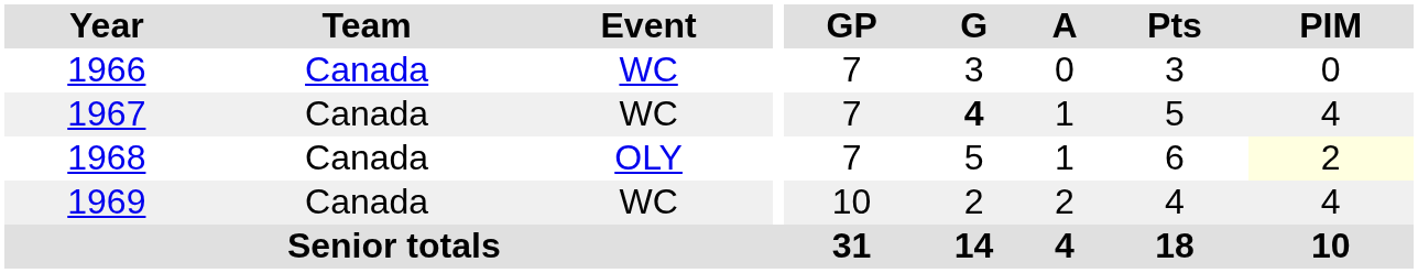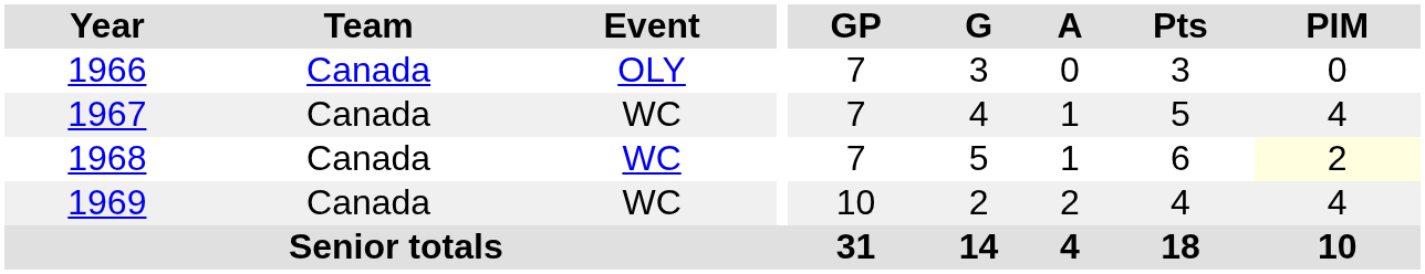 <table border="0" cellpadding="1" cellspacing="0" ID="Table3" style="text-align:center; width:40em">
 <tr bgcolor="#e0e0e0">
 <th>Year</th>
 <th>Team</th>
 <th>Event</th>
 <th rowspan="102" bgcolor="#ffffff"></th>
 <th>GP</th>
 <th>G</th>
 <th>A</th>
 <th>Pts</th>
 <th>PIM</th>
 </tr>
 <tr>
 <td><a href='#'>1966</a></td>
 <td><a href='#'>Canada</a></td>
-<td><a href='#'>WC</a></td>
+<td><a href='#'>OLY</a></td>
 <td>7</td>
 <td>3</td>
 <td>0</td>
 <td>3</td>
 <td>0</td>
 </tr>
 <tr bgcolor="#f0f0f0">
 <td><a href='#'>1967</a></td>
 <td>Canada</td>
 <td>WC</td>
 <td>7</td>
-<td><strong>4</strong></td>
+<td>4</td>
 <td>1</td>
 <td>5</td>
 <td>4</td>
 </tr>
 <tr>
 <td><a href='#'>1968</a></td>
 <td>Canada</td>
-<td><a href='#'>OLY</a></td>
+<td><a href='#'>WC</a></td>
 <td>7</td>
 <td>5</td>
 <td>1</td>
 <td>6</td>
 <td style="background: lightyellow;">2</td>
 </tr>
 <tr bgcolor="#f0f0f0">
 <td><a href='#'>1969</a></td>
 <td>Canada</td>
 <td>WC</td>
 <td>10</td>
 <td>2</td>
 <td>2</td>
 <td>4</td>
 <td>4</td>
 </tr>
 <tr bgcolor="#e0e0e0">
 <th colspan="4">Senior totals</th>
 <th>31</th>
 <th>14</th>
 <th>4</th>
 <th>18</th>
 <th>10</th>
 </tr>
 </table>
